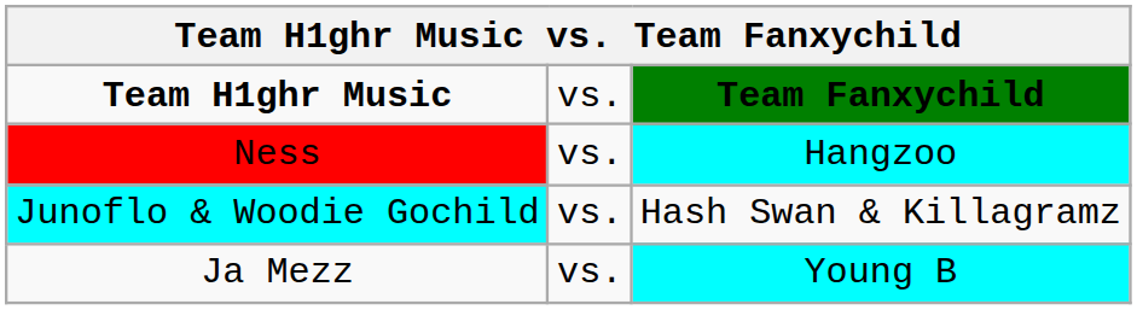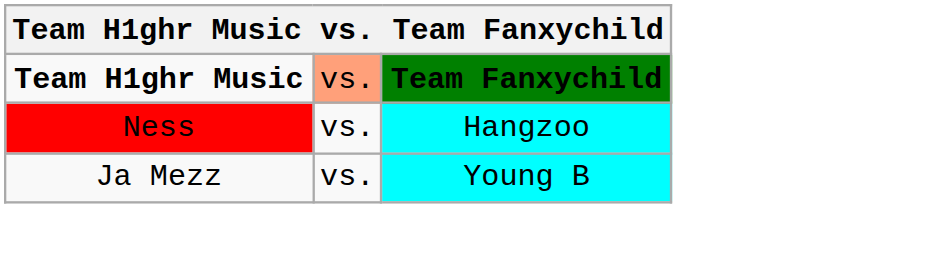 <table class="wikitable" border="2" style="text-align:center">
 <tr>
 <th colspan="3">Team H1ghr Music vs. Team Fanxychild</th>
 </tr>
 <tr>
 <td><strong>Team H1ghr Music</strong></td>
-<td>vs.</td>
+<td style="background: lightsalmon;">vs.</td>
 <td style="background:green"><strong>Team Fanxychild</strong></td>
 </tr>
 <tr>
 <td style="background:red">Ness</td>
 <td>vs.</td>
 <td style="background:aqua">Hangzoo</td>
 </tr>
 <tr>
-<td style="background:aqua">Junoflo & Woodie Gochild</td>
-<td>vs.</td>
-<td>Hash Swan & Killagramz</td>
-</tr>
-<tr>
 <td>Ja Mezz</td>
 <td>vs.</td>
 <td style="background:aqua">Young B</td>
 </tr>
 </table>
